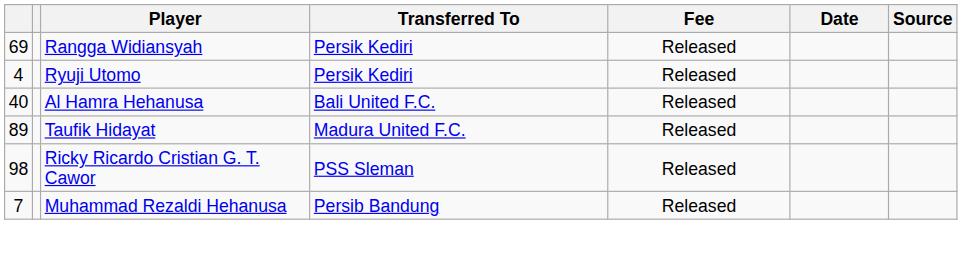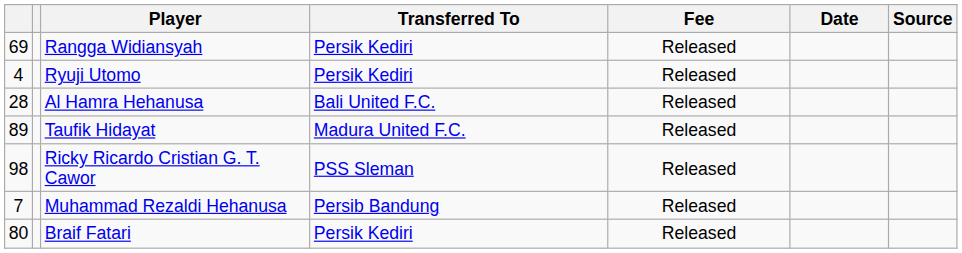 <table class="wikitable plainrowheaders sortable" style="font-size:95%">
 <tr>
 <th></th>
 <th></th>
 <th scope="col" style="width:225px;">Player</th>
 <th scope="col" style="width:250px;">Transferred To</th>
 <th scope="col" style="width:150px;">Fee</th>
 <th scope="col" style="width:78px;">Date</th>
 <th>Source</th>
 </tr>
 <tr>
 <td align=center>69</td>
 <td align=center></td>
 <td> <a href='#'>Rangga Widiansyah</a></td>
 <td> <a href='#'>Persik Kediri</a></td>
 <td align=center>Released</td>
 <td align=center></td>
 <td align=center></td>
 </tr>
 <tr>
 <td align=center>4</td>
 <td align=center></td>
 <td> <a href='#'>Ryuji Utomo</a></td>
 <td> <a href='#'>Persik Kediri</a></td>
 <td align=center>Released</td>
 <td align=center></td>
 <td align=center></td>
 </tr>
 <tr>
-<td align=center>40</td>
+<td align=center>28</td>
 <td align=center></td>
 <td> <a href='#'>Al Hamra Hehanusa</a></td>
 <td> <a href='#'>Bali United F.C.</a></td>
 <td align=center>Released</td>
 <td align=center></td>
 <td align=center></td>
 </tr>
 <tr>
 <td align=center>89</td>
 <td align=center></td>
 <td> <a href='#'>Taufik Hidayat</a></td>
 <td> <a href='#'>Madura United F.C.</a></td>
 <td align=center>Released</td>
 <td align=center></td>
 <td align=center></td>
 </tr>
 <tr>
 <td align=center>98</td>
 <td align=center></td>
 <td> <a href='#'>Ricky Ricardo Cristian G. T. Cawor</a></td>
 <td> <a href='#'>PSS Sleman</a></td>
 <td align=center>Released</td>
 <td align=center></td>
 <td align=center></td>
 </tr>
 <tr>
 <td align=center>7</td>
 <td align=center></td>
 <td> <a href='#'>Muhammad Rezaldi Hehanusa</a></td>
 <td> <a href='#'>Persib Bandung</a></td>
 <td align=center>Released</td>
 <td align=center></td>
 <td align=center></td>
 </tr>
+<tr>
+<td align=center>80</td>
+<td align=center></td>
+<td> <a href='#'>Braif Fatari</a></td>
+<td> <a href='#'>Persik Kediri</a></td>
+<td align=center>Released</td>
+<td align=center></td>
+<td align=center></td>
+</tr>
 </table>
